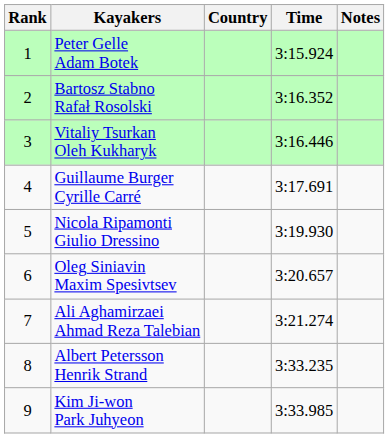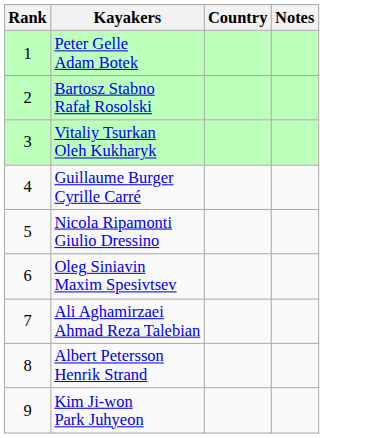 <table class="wikitable" style="text-align:center">
 <tr>
 <th>Rank</th>
 <th>Kayakers</th>
 <th>Country</th>
-<th>Time</th>
 <th>Notes</th>
 </tr>
 <tr bgcolor=bbffbb>
 <td>1</td>
 <td align="left"><a href='#'>Peter Gelle</a><br><a href='#'>Adam Botek</a></td>
 <td align="left"></td>
-<td>3:15.924</td>
 <td></td>
 </tr>
 <tr bgcolor=bbffbb>
 <td>2</td>
 <td align="left"><a href='#'>Bartosz Stabno</a><br><a href='#'>Rafał Rosolski</a></td>
 <td align="left"></td>
-<td>3:16.352</td>
 <td></td>
 </tr>
 <tr bgcolor=bbffbb>
 <td>3</td>
 <td align="left"><a href='#'>Vitaliy Tsurkan</a><br><a href='#'>Oleh Kukharyk</a></td>
 <td align="left"></td>
-<td>3:16.446</td>
 <td></td>
 </tr>
 <tr>
 <td>4</td>
 <td align="left"><a href='#'>Guillaume Burger</a><br><a href='#'>Cyrille Carré</a></td>
 <td align="left"></td>
-<td>3:17.691</td>
 <td></td>
 </tr>
 <tr>
 <td>5</td>
 <td align="left"><a href='#'>Nicola Ripamonti</a><br><a href='#'>Giulio Dressino</a></td>
 <td align="left"></td>
-<td>3:19.930</td>
 <td></td>
 </tr>
 <tr>
 <td>6</td>
 <td align="left"><a href='#'>Oleg Siniavin</a><br><a href='#'>Maxim Spesivtsev</a></td>
 <td align="left"></td>
-<td>3:20.657</td>
 <td></td>
 </tr>
 <tr>
 <td>7</td>
 <td align="left"><a href='#'>Ali Aghamirzaei</a><br><a href='#'>Ahmad Reza Talebian</a></td>
 <td align="left"></td>
-<td>3:21.274</td>
 <td></td>
 </tr>
 <tr>
 <td>8</td>
 <td align="left"><a href='#'>Albert Petersson</a><br><a href='#'>Henrik Strand</a></td>
 <td align="left"></td>
-<td>3:33.235</td>
 <td></td>
 </tr>
 <tr>
 <td>9</td>
 <td align="left"><a href='#'>Kim Ji-won</a><br><a href='#'>Park Juhyeon</a></td>
 <td align="left"></td>
-<td>3:33.985</td>
 <td></td>
 </tr>
 </table>
